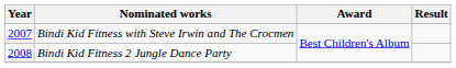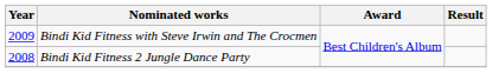 <table class="wikitable">
 <tr>
 <th>Year</th>
 <th>Nominated works</th>
 <th>Award</th>
 <th>Result</th>
 </tr>
 <tr>
-<td><a href='#'>2007</a></td>
+<td><a href='#'>2009</a></td>
 <td><em>Bindi Kid Fitness with Steve Irwin and The Crocmen</em></td>
 <td rowspan="2"><a href='#'>Best Children's Album</a></td>
 <td></td>
 </tr>
 <tr>
 <td><a href='#'>2008</a></td>
 <td><em>Bindi Kid Fitness 2 Jungle Dance Party</em></td>
 <td></td>
 </tr>
 <tr>
 </tr>
 </table>
